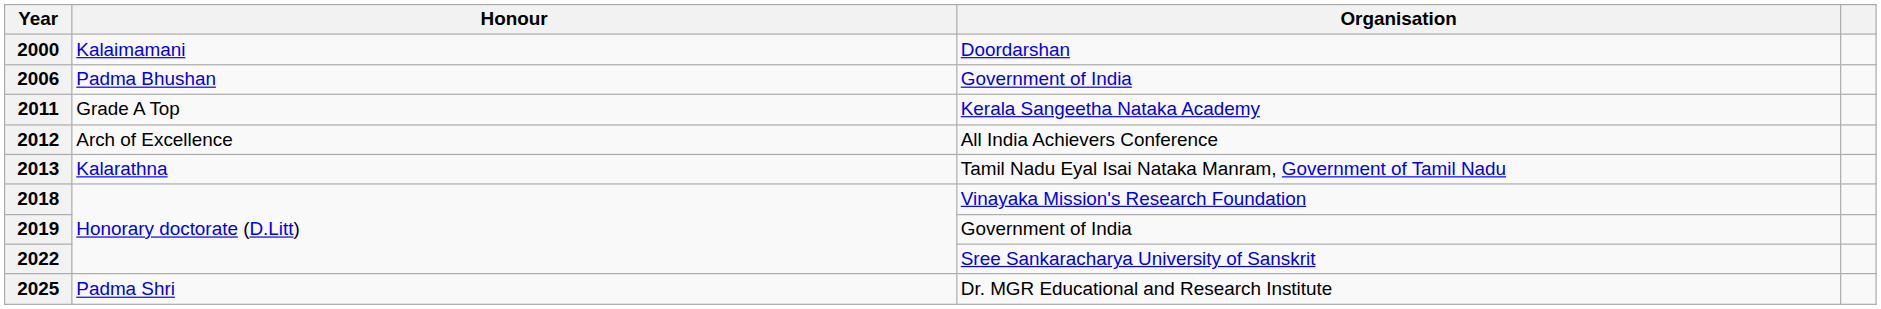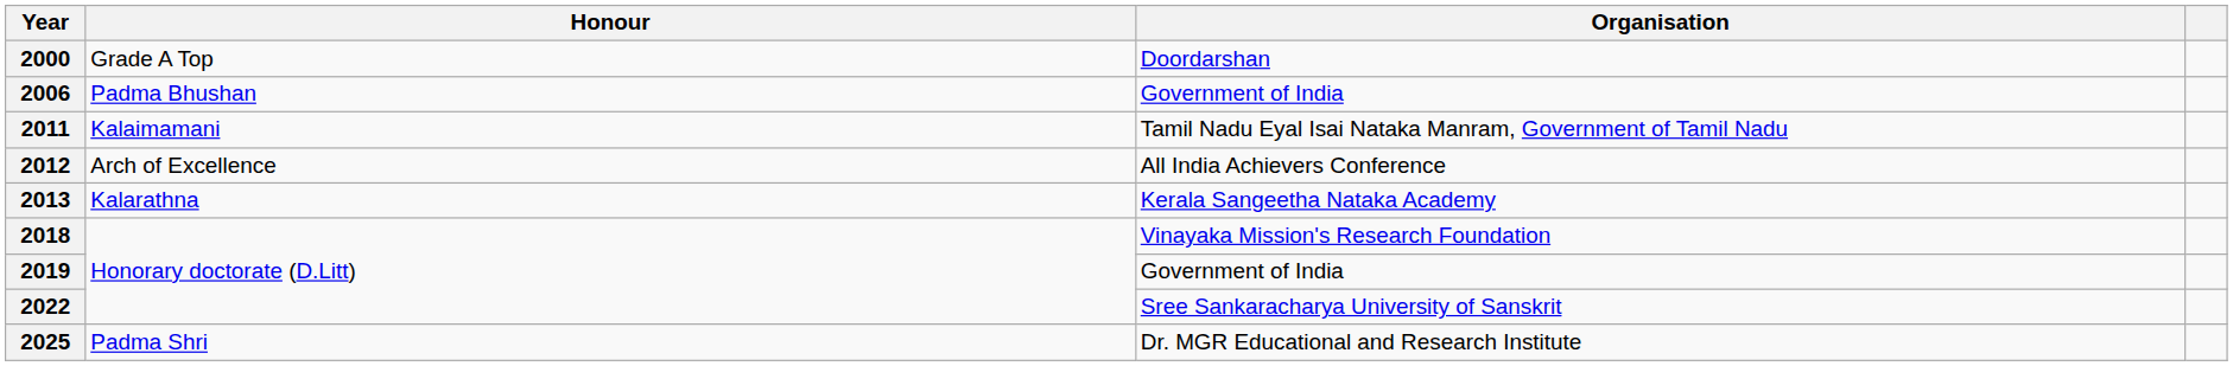 <table class="wikitable plainrowheaders" style="width:80%;">
 <tr>
 <th scope="col" style="width:1%;">Year</th>
 <th scope="col" style="width:25%;">Honour</th>
 <th scope="col" style="width:25%;">Organisation</th>
 <th scope="col" style="width:1%;"></th>
 </tr>
 <tr>
 <th scope="row">2000</th>
-<td><a href='#'>Kalaimamani</a></td>
+<td>Grade A Top</td>
 <td><a href='#'>Doordarshan</a></td>
 <td style="text-align:center;"></td>
 </tr>
 <tr>
 <th scope="row">2006</th>
 <td><a href='#'>Padma Bhushan</a></td>
 <td><a href='#'>Government of India</a></td>
 <td style="text-align:center;"></td>
 </tr>
 <tr>
 <th scope="row">2011</th>
-<td>Grade A Top</td>
-<td><a href='#'>Kerala Sangeetha Nataka Academy</a></td>
+<td><a href='#'>Kalaimamani</a></td>
+<td>Tamil Nadu Eyal Isai Nataka Manram, <a href='#'>Government of Tamil Nadu</a></td>
 <td style="text-align:center;"></td>
 </tr>
 <tr>
 <th scope="row">2012</th>
 <td>Arch of Excellence</td>
 <td>All India Achievers Conference</td>
 <td style="text-align:center;"></td>
 </tr>
 <tr>
 <th scope="row">2013</th>
 <td><a href='#'>Kalarathna</a></td>
-<td>Tamil Nadu Eyal Isai Nataka Manram, <a href='#'>Government of Tamil Nadu</a></td>
+<td><a href='#'>Kerala Sangeetha Nataka Academy</a></td>
 <td style="text-align:center;"></td>
 </tr>
 <tr>
 <th scope="row">2018</th>
 <td rowspan="3"><a href='#'>Honorary doctorate</a> (<a href='#'>D.Litt</a>)</td>
 <td><a href='#'>Vinayaka Mission's Research Foundation</a></td>
 <td style="text-align:center;"></td>
 </tr>
 <tr>
 <th scope="row">2019</th>
 <td>Government of India</td>
 <td style="text-align:center;"></td>
 </tr>
 <tr>
 <th scope="row">2022</th>
 <td><a href='#'>Sree Sankaracharya University of Sanskrit</a></td>
 <td style="text-align:center;"></td>
 </tr>
 <tr>
 <th scope="row">2025</th>
 <td><a href='#'>Padma Shri</a></td>
 <td>Dr. MGR Educational and Research Institute</td>
 <td style="text-align:center;"></td>
 </tr>
 </table>
